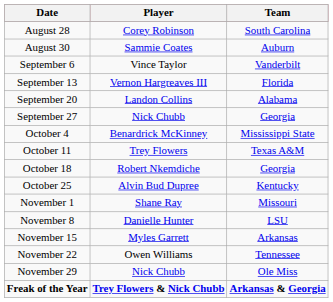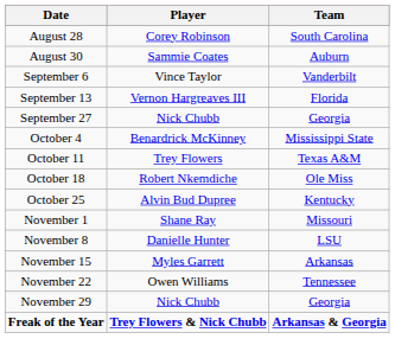 <table class="wikitable" style="text-align:center">
 <tr style="background:#A32638;"|>
 <th>Date</th>
 <th>Player</th>
 <th>Team</th>
 </tr>
 <tr>
 <td>August 28</td>
 <td><a href='#'>Corey Robinson</a></td>
 <td><a href='#'>South Carolina</a></td>
 </tr>
 <tr>
 <td>August 30</td>
 <td><a href='#'>Sammie Coates</a></td>
 <td><a href='#'>Auburn</a></td>
 </tr>
 <tr>
 <td>September 6</td>
 <td>Vince Taylor</td>
 <td><a href='#'>Vanderbilt</a></td>
 </tr>
 <tr>
 <td>September 13</td>
 <td><a href='#'>Vernon Hargreaves III</a></td>
 <td><a href='#'>Florida</a></td>
 </tr>
 <tr>
-<td>September 20</td>
-<td><a href='#'>Landon Collins</a></td>
-<td><a href='#'>Alabama</a></td>
-</tr>
-<tr>
 <td>September 27</td>
 <td><a href='#'>Nick Chubb</a></td>
 <td><a href='#'>Georgia</a></td>
 </tr>
 <tr>
 <td>October 4</td>
 <td><a href='#'>Benardrick McKinney</a></td>
 <td><a href='#'>Mississippi State</a></td>
 </tr>
 <tr>
 <td>October 11</td>
 <td><a href='#'>Trey Flowers</a></td>
 <td><a href='#'>Texas A&M</a></td>
 </tr>
 <tr>
 <td>October 18</td>
 <td><a href='#'>Robert Nkemdiche</a></td>
-<td><a href='#'>Georgia</a></td>
+<td><a href='#'>Ole Miss</a></td>
 </tr>
 <tr>
 <td>October 25</td>
 <td><a href='#'>Alvin Bud Dupree</a></td>
 <td><a href='#'>Kentucky</a></td>
 </tr>
 <tr>
 <td>November 1</td>
 <td><a href='#'>Shane Ray</a></td>
 <td><a href='#'>Missouri</a></td>
 </tr>
 <tr>
 <td>November 8</td>
 <td><a href='#'>Danielle Hunter</a></td>
 <td><a href='#'>LSU</a></td>
 </tr>
 <tr>
 <td>November 15</td>
 <td><a href='#'>Myles Garrett</a></td>
 <td><a href='#'>Arkansas</a></td>
 </tr>
 <tr>
 <td>November 22</td>
 <td>Owen Williams</td>
 <td><a href='#'>Tennessee</a></td>
 </tr>
 <tr>
 <td>November 29</td>
 <td><a href='#'>Nick Chubb</a></td>
-<td><a href='#'>Ole Miss</a></td>
+<td><a href='#'>Georgia</a></td>
 </tr>
 <tr>
 <td><strong>Freak of the Year</strong></td>
 <td><strong><a href='#'>Trey Flowers</a> & <a href='#'>Nick Chubb</a></strong></td>
 <td><strong><a href='#'>Arkansas</a> & <a href='#'>Georgia</a></strong></td>
 </tr>
 </table>
